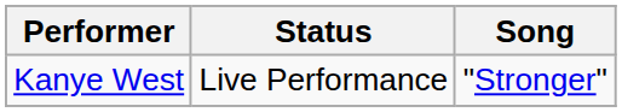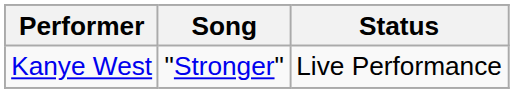 <table class="wikitable" style="font-size:85%">
 <tr>
 <th>Performer</th>
+<th>Song</th>
 <th>Status</th>
-<th>Song</th>
 </tr>
 <tr>
 <td> <a href='#'>Kanye West</a></td>
+<td>"<a href='#'>Stronger</a>"</td>
 <td>Live Performance</td>
-<td>"<a href='#'>Stronger</a>"</td>
 </tr>
 </table>
